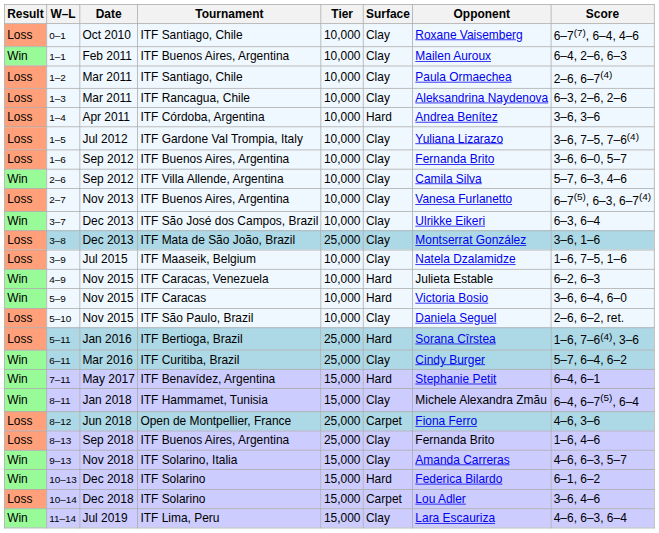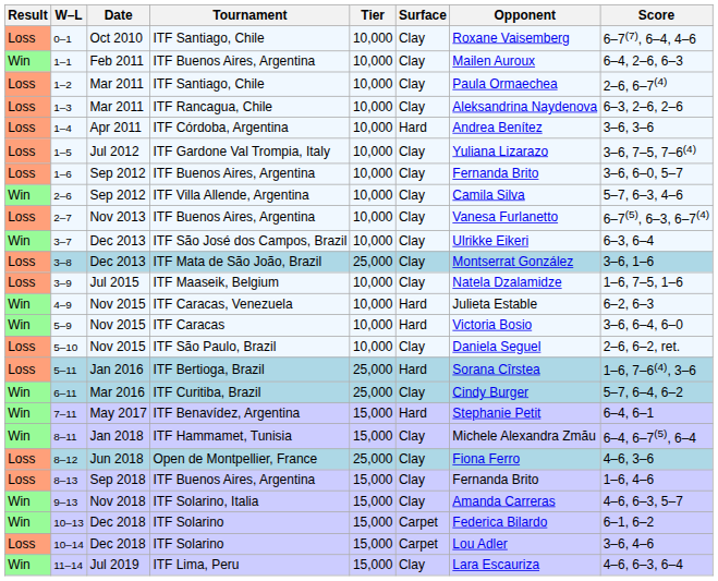 <table class="sortable wikitable" style="font-size:97%;">
 <tr>
 <th>Result</th>
 <th class="unsortable">W–L</th>
 <th>Date</th>
 <th>Tournament</th>
 <th>Tier</th>
 <th>Surface</th>
 <th>Opponent</th>
 <th class="unsortable">Score</th>
 </tr>
 <tr style="background:#f0f8ff;">
 <td bgcolor="FFA07A">Loss</td>
 <td><small>0–1</small></td>
 <td>Oct 2010</td>
 <td>ITF Santiago, Chile</td>
 <td>10,000</td>
 <td>Clay</td>
 <td> <a href='#'>Roxane Vaisemberg</a></td>
 <td>6–7<sup>(7)</sup>, 6–4, 4–6</td>
 </tr>
 <tr style="background:#f0f8ff;">
 <td bgcolor="98FB98">Win</td>
 <td><small>1–1</small></td>
 <td>Feb 2011</td>
 <td>ITF Buenos Aires, Argentina</td>
 <td>10,000</td>
 <td>Clay</td>
 <td> <a href='#'>Mailen Auroux</a></td>
 <td>6–4, 2–6, 6–3</td>
 </tr>
 <tr style="background:#f0f8ff;">
 <td bgcolor="FFA07A">Loss</td>
 <td><small>1–2</small></td>
 <td>Mar 2011</td>
 <td>ITF Santiago, Chile</td>
 <td>10,000</td>
 <td>Clay</td>
 <td> <a href='#'>Paula Ormaechea</a></td>
 <td>2–6, 6–7<sup>(4)</sup></td>
 </tr>
 <tr style="background:#f0f8ff;">
 <td bgcolor="FFA07A">Loss</td>
 <td><small>1–3</small></td>
 <td>Mar 2011</td>
 <td>ITF Rancagua, Chile</td>
 <td>10,000</td>
 <td>Clay</td>
 <td> <a href='#'>Aleksandrina Naydenova</a></td>
 <td>6–3, 2–6, 2–6</td>
 </tr>
 <tr style="background:#f0f8ff;">
 <td bgcolor="FFA07A">Loss</td>
 <td><small>1–4</small></td>
 <td>Apr 2011</td>
 <td>ITF Córdoba, Argentina</td>
 <td>10,000</td>
 <td>Hard</td>
 <td> <a href='#'>Andrea Benítez</a></td>
 <td>3–6, 3–6</td>
 </tr>
 <tr style="background:#f0f8ff;">
 <td bgcolor="FFA07A">Loss</td>
 <td><small>1–5</small></td>
 <td>Jul 2012</td>
 <td>ITF Gardone Val Trompia, Italy</td>
 <td>10,000</td>
 <td>Clay</td>
 <td> <a href='#'>Yuliana Lizarazo</a></td>
 <td>3–6, 7–5, 7–6<sup>(4)</sup></td>
 </tr>
 <tr style="background:#f0f8ff;">
 <td bgcolor="FFA07A">Loss</td>
 <td><small>1–6</small></td>
 <td>Sep 2012</td>
 <td>ITF Buenos Aires, Argentina</td>
 <td>10,000</td>
 <td>Clay</td>
 <td> <a href='#'>Fernanda Brito</a></td>
 <td>3–6, 6–0, 5–7</td>
 </tr>
 <tr style="background:#f0f8ff;">
 <td bgcolor="98FB98">Win</td>
 <td><small>2–6</small></td>
 <td>Sep 2012</td>
 <td>ITF Villa Allende, Argentina</td>
 <td>10,000</td>
 <td>Clay</td>
 <td> <a href='#'>Camila Silva</a></td>
 <td>5–7, 6–3, 4–6</td>
 </tr>
 <tr style="background:#f0f8ff;">
 <td bgcolor="FFA07A">Loss</td>
 <td><small>2–7</small></td>
 <td>Nov 2013</td>
 <td>ITF Buenos Aires, Argentina</td>
 <td>10,000</td>
 <td>Clay</td>
 <td> <a href='#'>Vanesa Furlanetto</a></td>
 <td>6–7<sup>(5)</sup>, 6–3, 6–7<sup>(4)</sup></td>
 </tr>
 <tr style="background:#f0f8ff;">
 <td bgcolor="98FB98">Win</td>
 <td><small>3–7</small></td>
 <td>Dec 2013</td>
 <td>ITF São José dos Campos, Brazil</td>
 <td>10,000</td>
 <td>Clay</td>
 <td> <a href='#'>Ulrikke Eikeri</a></td>
 <td>6–3, 6–4</td>
 </tr>
 <tr style="background:lightblue;">
 <td bgcolor="FFA07A">Loss</td>
 <td><small>3–8</small></td>
 <td>Dec 2013</td>
 <td>ITF Mata de São João, Brazil</td>
 <td>25,000</td>
 <td>Clay</td>
 <td> <a href='#'>Montserrat González</a></td>
 <td>3–6, 1–6</td>
 </tr>
 <tr style="background:#f0f8ff;">
 <td bgcolor="FFA07A">Loss</td>
 <td><small>3–9</small></td>
 <td>Jul 2015</td>
 <td>ITF Maaseik, Belgium</td>
 <td>10,000</td>
 <td>Clay</td>
 <td> <a href='#'>Natela Dzalamidze</a></td>
 <td>1–6, 7–5, 1–6</td>
 </tr>
 <tr style="background:#f0f8ff;">
 <td bgcolor="98FB98">Win</td>
 <td><small>4–9</small></td>
 <td>Nov 2015</td>
 <td>ITF Caracas, Venezuela</td>
 <td>10,000</td>
 <td>Hard</td>
 <td> Julieta Estable</td>
 <td>6–2, 6–3</td>
 </tr>
 <tr style="background:#f0f8ff;">
 <td bgcolor="98FB98">Win</td>
 <td><small>5–9</small></td>
 <td>Nov 2015</td>
 <td>ITF Caracas</td>
 <td>10,000</td>
 <td>Hard</td>
 <td> <a href='#'>Victoria Bosio</a></td>
 <td>3–6, 6–4, 6–0</td>
 </tr>
 <tr style="background:#f0f8ff;">
 <td bgcolor="FFA07A">Loss</td>
 <td><small>5–10</small></td>
 <td>Nov 2015</td>
 <td>ITF São Paulo, Brazil</td>
 <td>10,000</td>
 <td>Clay</td>
 <td> <a href='#'>Daniela Seguel</a></td>
 <td>2–6, 6–2, ret.</td>
 </tr>
 <tr style="background:lightblue;">
 <td bgcolor="FFA07A">Loss</td>
 <td><small>5–11</small></td>
 <td>Jan 2016</td>
 <td>ITF Bertioga, Brazil</td>
 <td>25,000</td>
 <td>Hard</td>
 <td> <a href='#'>Sorana Cîrstea</a></td>
 <td>1–6, 7–6<sup>(4)</sup>, 3–6</td>
 </tr>
 <tr style="background:lightblue;">
 <td bgcolor="98FB98">Win</td>
 <td><small>6–11</small></td>
 <td>Mar 2016</td>
 <td>ITF Curitiba, Brazil</td>
 <td>25,000</td>
 <td>Clay</td>
 <td> <a href='#'>Cindy Burger</a></td>
 <td>5–7, 6–4, 6–2</td>
 </tr>
 <tr style="background:#ccccff;">
 <td bgcolor="98FB98">Win</td>
 <td><small>7–11</small></td>
 <td>May 2017</td>
 <td>ITF Benavídez, Argentina</td>
 <td>15,000</td>
 <td>Hard</td>
 <td> <a href='#'>Stephanie Petit</a></td>
 <td>6–4, 6–1</td>
 </tr>
 <tr style="background:#ccccff;">
 <td bgcolor="98FB98">Win</td>
 <td><small>8–11</small></td>
 <td>Jan 2018</td>
 <td>ITF Hammamet, Tunisia</td>
 <td>15,000</td>
 <td>Clay</td>
 <td> Michele Alexandra Zmău</td>
 <td>6–4, 6–7<sup>(5)</sup>, 6–4</td>
 </tr>
 <tr style="background:lightblue;">
 <td bgcolor="FFA07A">Loss</td>
 <td><small>8–12</small></td>
 <td>Jun 2018</td>
 <td>Open de Montpellier, France</td>
 <td>25,000</td>
-<td>Carpet</td>
+<td>Clay</td>
 <td> <a href='#'>Fiona Ferro</a></td>
 <td>4–6, 3–6</td>
 </tr>
 <tr style="background:#ccccff;">
 <td style="background:#ffa07a;">Loss</td>
 <td><small>8–13</small></td>
 <td>Sep 2018</td>
 <td>ITF Buenos Aires, Argentina</td>
-<td>25,000</td>
+<td>15,000</td>
 <td>Clay</td>
 <td> Fernanda Brito</td>
 <td>1–6, 4–6</td>
 </tr>
 <tr style="background:#ccccff;">
 <td bgcolor="98FB98">Win</td>
 <td><small>9–13</small></td>
 <td>Nov 2018</td>
 <td>ITF Solarino, Italia</td>
 <td>15,000</td>
 <td>Clay</td>
 <td> <a href='#'>Amanda Carreras</a></td>
 <td>4–6, 6–3, 5–7</td>
 </tr>
 <tr style="background:#ccccff;">
 <td bgcolor="98FB98">Win</td>
 <td><small>10–13</small></td>
 <td>Dec 2018</td>
 <td>ITF Solarino</td>
 <td>15,000</td>
-<td>Hard</td>
+<td>Carpet</td>
 <td> <a href='#'>Federica Bilardo</a></td>
 <td>6–1, 6–2</td>
 </tr>
 <tr style="background:#ccccff;">
 <td bgcolor="FFA07A">Loss</td>
 <td><small>10–14</small></td>
 <td>Dec 2018</td>
 <td>ITF Solarino</td>
 <td>15,000</td>
 <td>Carpet</td>
 <td> <a href='#'>Lou Adler</a></td>
 <td>3–6, 4–6</td>
 </tr>
 <tr style="background:#ccccff;">
 <td bgcolor="98FB98">Win</td>
 <td><small>11–14</small></td>
 <td>Jul 2019</td>
 <td>ITF Lima, Peru</td>
 <td>15,000</td>
 <td>Clay</td>
 <td> <a href='#'>Lara Escauriza</a></td>
 <td>4–6, 6–3, 6–4</td>
 </tr>
 </table>
